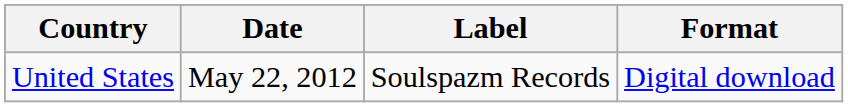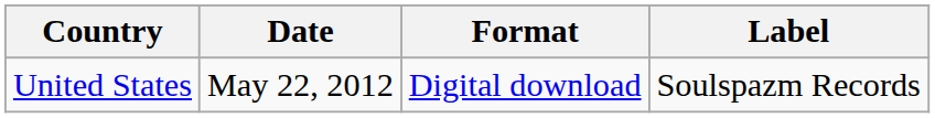 <table class="wikitable sortable">
 <tr>
 <th>Country</th>
 <th>Date</th>
+<th>Format</th>
 <th>Label</th>
-<th>Format</th>
 </tr>
 <tr>
 <td><a href='#'>United States</a></td>
 <td>May 22, 2012</td>
+<td><a href='#'>Digital download</a></td>
 <td>Soulspazm Records</td>
-<td><a href='#'>Digital download</a></td>
 </tr>
 </table>
